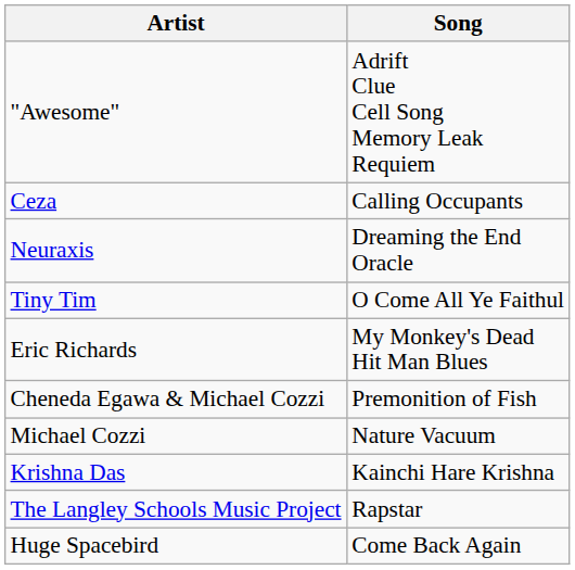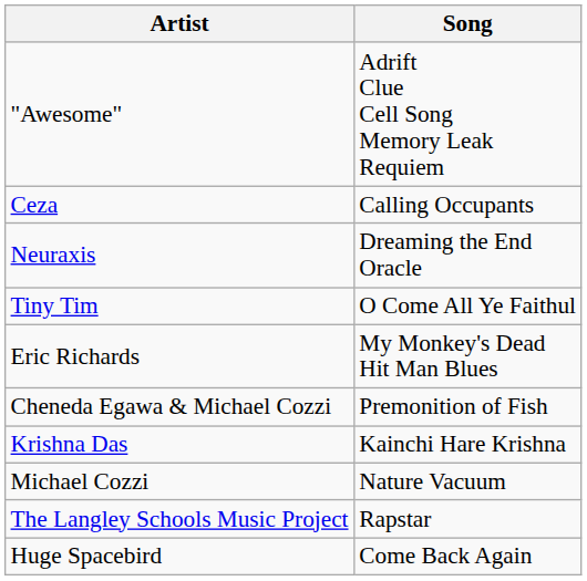 <table class="wikitable">
 <tr>
 <th>Artist</th>
 <th>Song</th>
 </tr>
 <tr>
 <td>"Awesome"</td>
 <td>Adrift<br>Clue<br>Cell Song<br>Memory Leak<br>Requiem</td>
 </tr>
 <tr>
 <td><a href='#'>Ceza</a></td>
 <td>Calling Occupants</td>
 </tr>
 <tr>
 <td><a href='#'>Neuraxis</a></td>
 <td>Dreaming the End<br>Oracle</td>
 </tr>
 <tr>
 <td><a href='#'>Tiny Tim</a></td>
 <td>O Come All Ye Faithul</td>
 </tr>
 <tr>
 <td>Eric Richards</td>
 <td>My Monkey's Dead<br>Hit Man Blues</td>
 </tr>
 <tr>
 <td>Cheneda Egawa & Michael Cozzi</td>
 <td>Premonition of Fish</td>
 </tr>
 <tr>
+<td><a href='#'>Krishna Das</a></td>
+<td>Kainchi Hare Krishna</td>
+</tr>
+<tr>
 <td>Michael Cozzi</td>
 <td>Nature Vacuum</td>
-</tr>
-<tr>
-<td><a href='#'>Krishna Das</a></td>
-<td>Kainchi Hare Krishna</td>
 </tr>
 <tr>
 <td><a href='#'>The Langley Schools Music Project</a></td>
 <td>Rapstar</td>
 </tr>
 <tr>
 <td>Huge Spacebird</td>
 <td>Come Back Again</td>
 </tr>
 </table>
